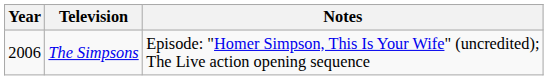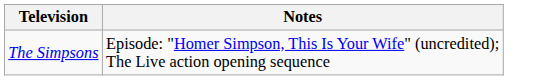 <table class="wikitable">
 <tr>
-<th>Year</th>
 <th>Television</th>
 <th>Notes</th>
 </tr>
 <tr>
-<td>2006</td>
 <td><em><a href='#'>The Simpsons</a></em></td>
 <td>Episode: "<a href='#'>Homer Simpson, This Is Your Wife</a>" (uncredited);<br>The Live action opening sequence</td>
 </tr>
 </table>
